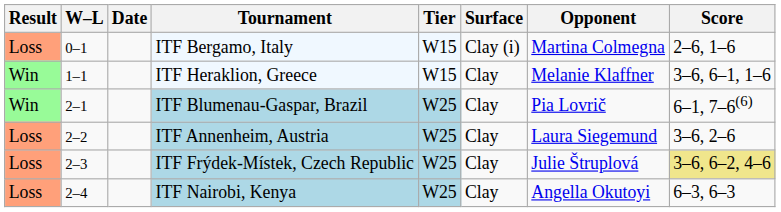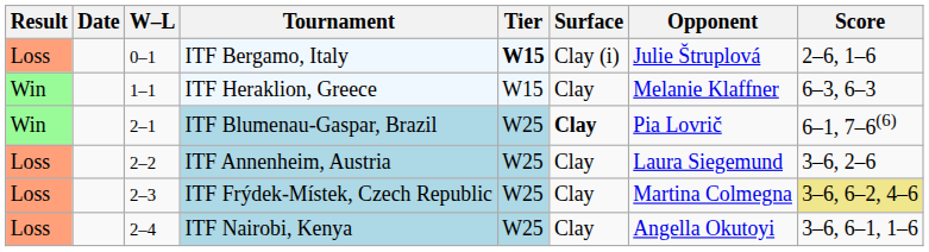 <table class="sortable wikitable nowrap">
 <tr>
 <th>Result</th>
+<th>Date</th>
 <th class=unsortable>W–L</th>
-<th>Date</th>
 <th>Tournament</th>
 <th>Tier</th>
 <th>Surface</th>
 <th>Opponent</th>
 <th class=unsortable>Score</th>
 </tr>
 <tr>
 <td style="background:#ffa07a;">Loss</td>
+<td></td>
 <td><small>0–1</small></td>
-<td></td>
 <td bgcolor=f0f8ff>ITF Bergamo, Italy</td>
-<td bgcolor=f0f8ff>W15</td>
+<td bgcolor=f0f8ff><strong>W15</strong></td>
 <td>Clay (i)</td>
-<td> <a href='#'>Martina Colmegna</a></td>
+<td> <a href='#'>Julie Štruplová</a></td>
 <td>2–6, 1–6</td>
 </tr>
 <tr>
 <td style="background:#98fb98;">Win</td>
+<td></td>
 <td><small>1–1</small></td>
-<td></td>
 <td bgcolor=f0f8ff>ITF Heraklion, Greece</td>
 <td bgcolor=f0f8ff>W15</td>
 <td>Clay</td>
 <td> <a href='#'>Melanie Klaffner</a></td>
-<td>3–6, 6–1, 1–6</td>
+<td>6–3, 6–3</td>
 </tr>
 <tr>
 <td style="background:#98fb98;">Win</td>
+<td></td>
 <td><small>2–1</small></td>
-<td></td>
 <td bgcolor=lightblue>ITF Blumenau-Gaspar, Brazil</td>
 <td bgcolor=lightblue>W25</td>
-<td>Clay</td>
+<td><strong>Clay</strong></td>
 <td> <a href='#'>Pia Lovrič</a></td>
 <td>6–1, 7–6<sup>(6)</sup></td>
 </tr>
 <tr>
 <td style="background:#ffa07a;">Loss</td>
+<td></td>
 <td><small>2–2</small></td>
-<td></td>
 <td bgcolor=lightblue>ITF Annenheim, Austria</td>
 <td bgcolor=lightblue>W25</td>
 <td>Clay</td>
 <td> <a href='#'>Laura Siegemund</a></td>
 <td>3–6, 2–6</td>
 </tr>
 <tr>
 <td style="background:#ffa07a;">Loss</td>
+<td></td>
 <td><small>2–3</small></td>
-<td></td>
 <td bgcolor=lightblue>ITF Frýdek-Místek, Czech Republic</td>
 <td bgcolor=lightblue>W25</td>
 <td>Clay</td>
-<td> <a href='#'>Julie Štruplová</a></td>
+<td> <a href='#'>Martina Colmegna</a></td>
 <td style="background: khaki;">3–6, 6–2, 4–6</td>
 </tr>
 <tr>
 <td style="background:#ffa07a;">Loss</td>
+<td></td>
 <td><small>2–4</small></td>
-<td></td>
 <td bgcolor=lightblue>ITF Nairobi, Kenya</td>
 <td bgcolor=lightblue>W25</td>
 <td>Clay</td>
 <td> <a href='#'>Angella Okutoyi</a></td>
-<td>6–3, 6–3</td>
+<td>3–6, 6–1, 1–6</td>
 </tr>
 </table>
